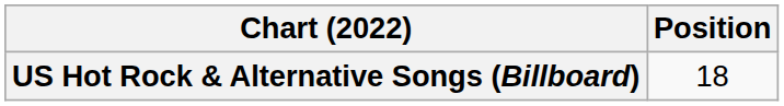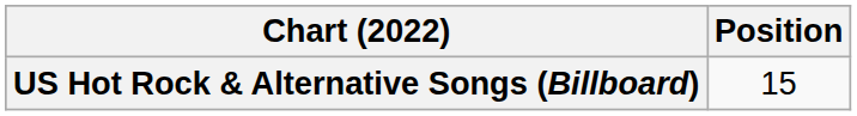 <table class="wikitable plainrowheaders sortable" style="text-align:center">
 <tr>
 <th scope="col">Chart (2022)</th>
 <th scope="col">Position</th>
 </tr>
 <tr>
 <th scope="row">US Hot Rock & Alternative Songs (<em>Billboard</em>)</th>
-<td>18</td>
+<td>15</td>
 </tr>
 </table>
